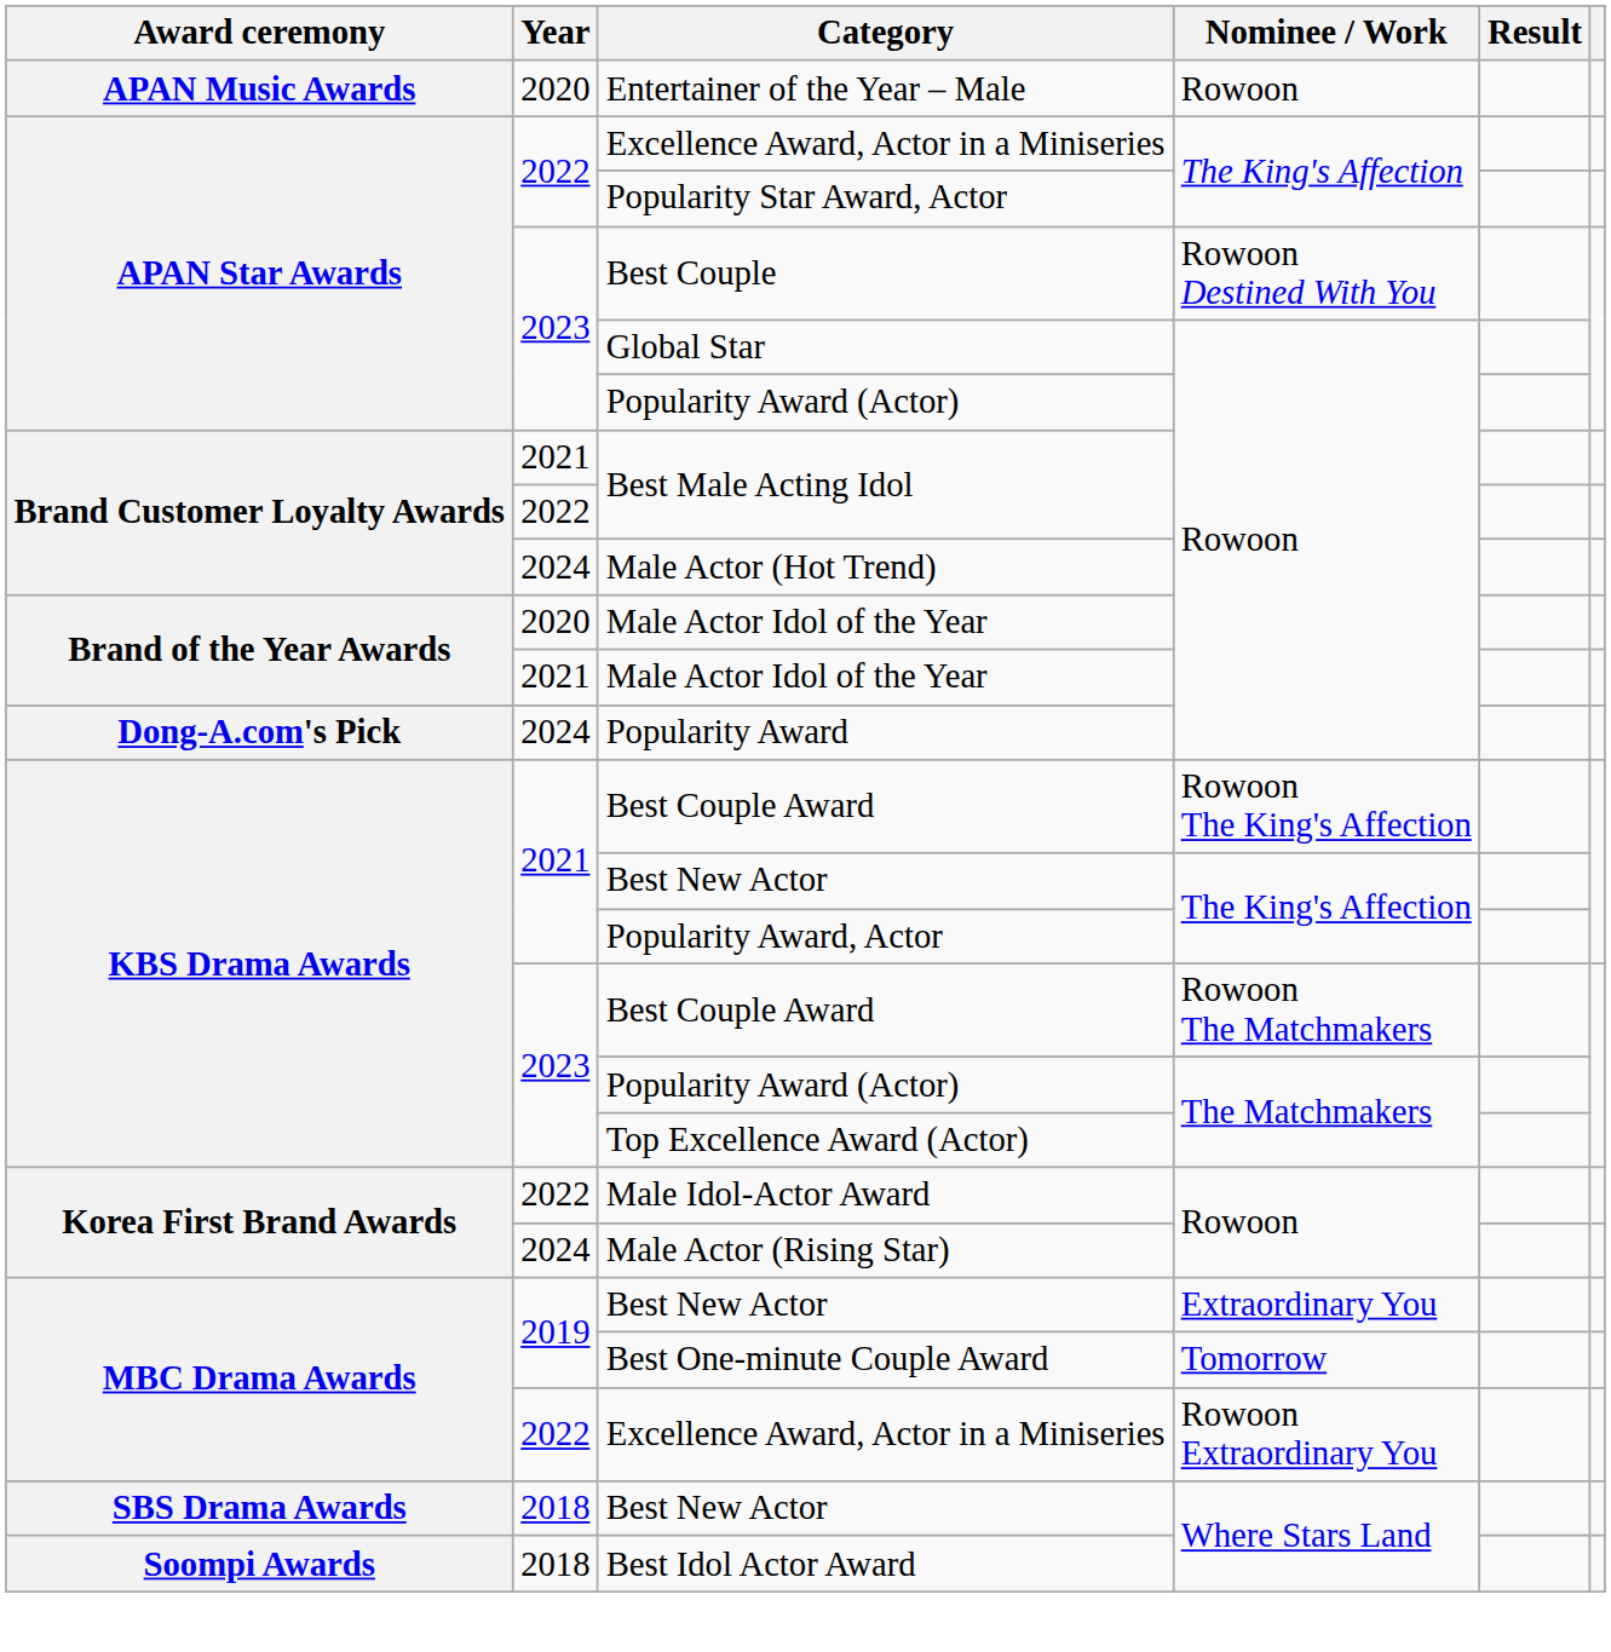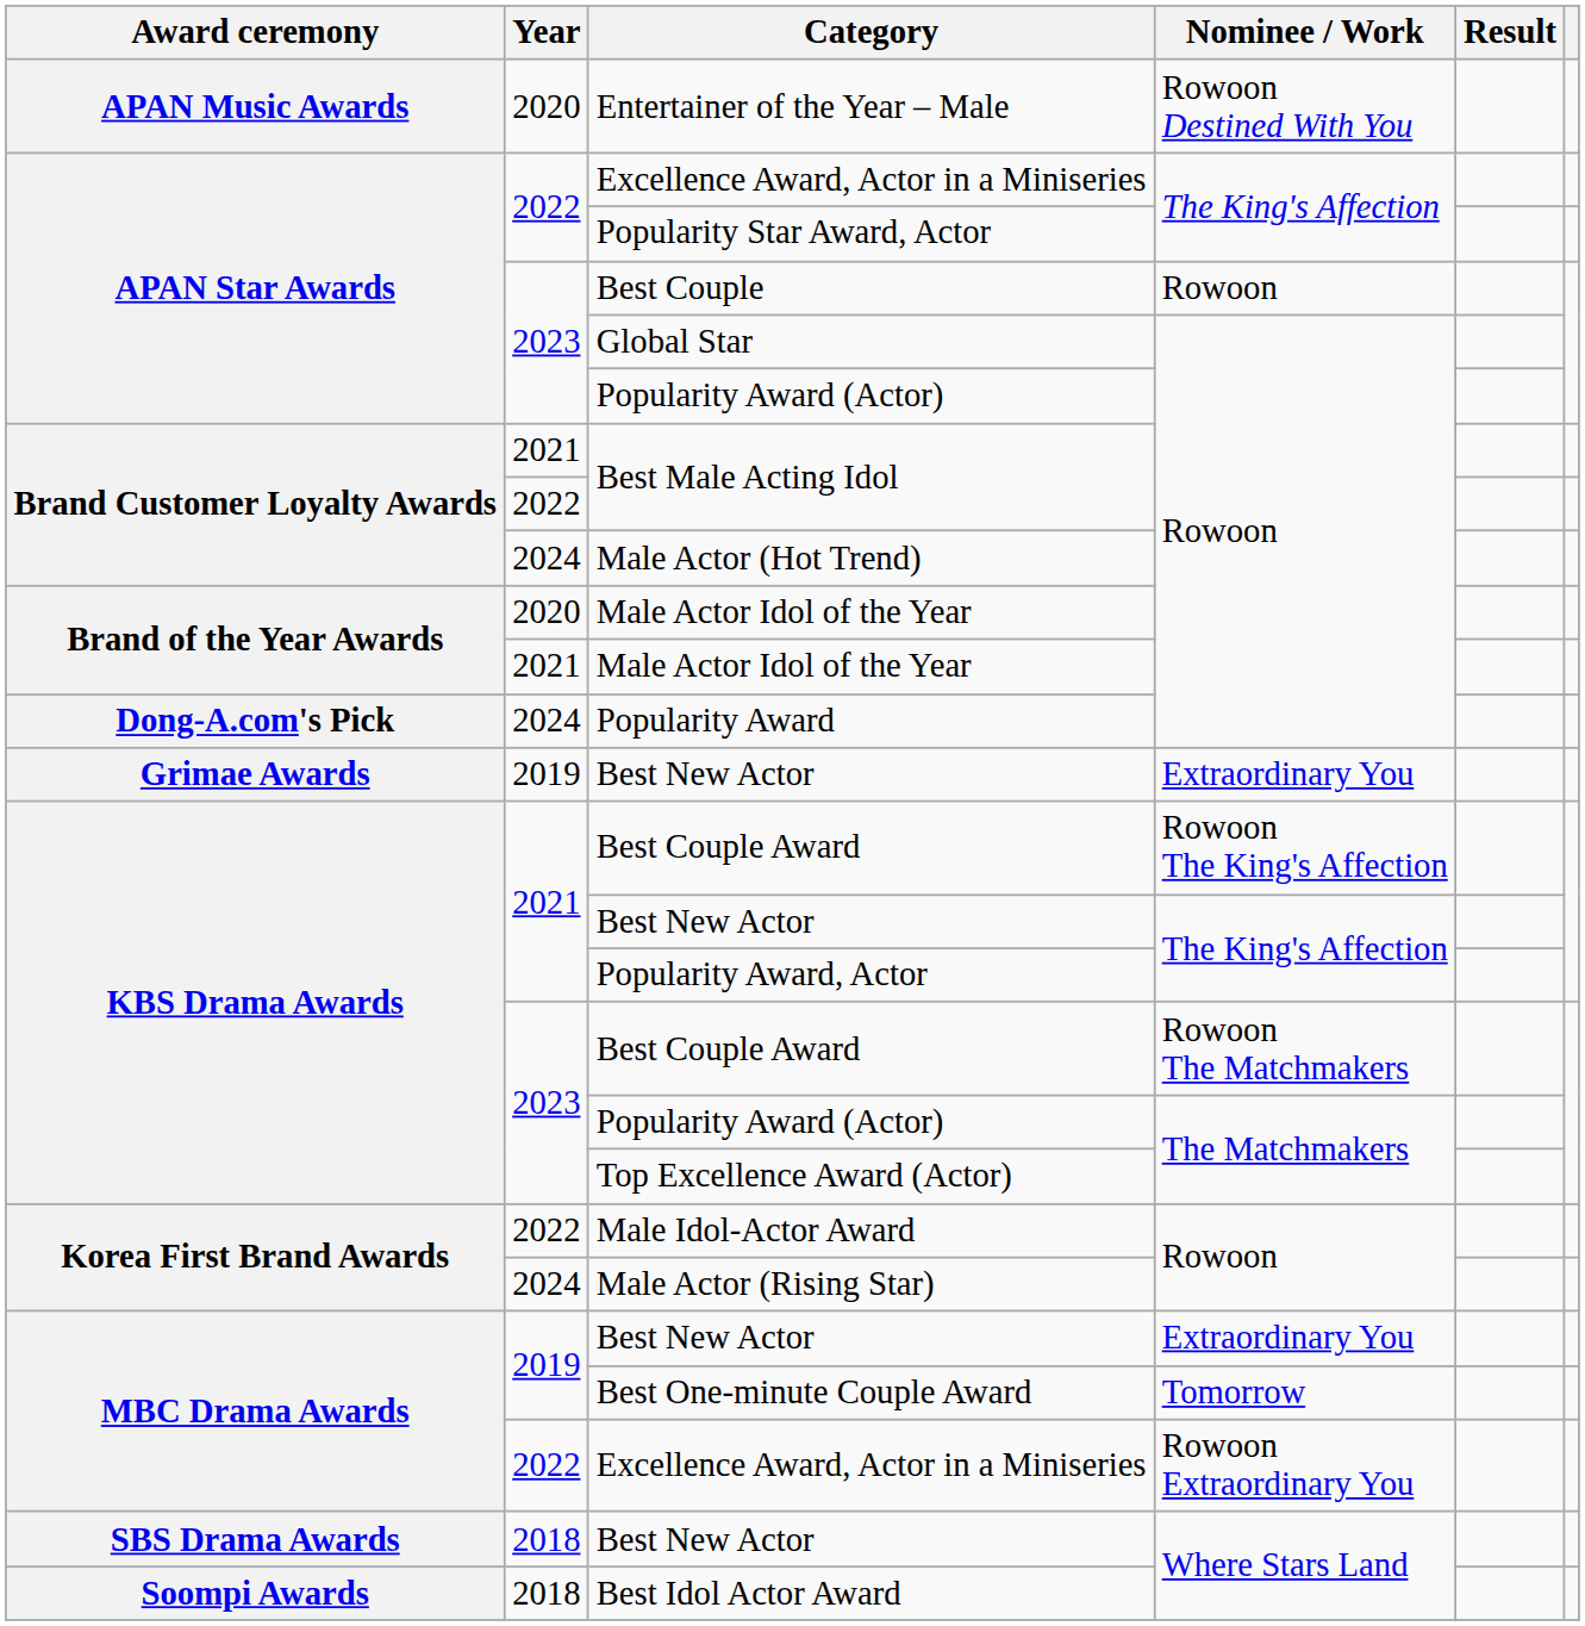 <table class="wikitable plainrowheaders sortable">
 <tr>
 <th scope="col">Award ceremony</th>
 <th scope="col">Year</th>
 <th scope="col">Category</th>
 <th scope="col">Nominee / Work</th>
 <th scope="col">Result</th>
 <th scope="col" class="unsortable"></th>
 </tr>
 <tr>
 <th scope="row"><a href='#'>APAN Music Awards</a></th>
 <td style="text-align:center">2020</td>
 <td>Entertainer of the Year – Male</td>
-<td>Rowoon</td>
+<td>Rowoon <br><em><a href='#'>Destined With You</a></td>
 <td></td>
 <td style="text-align:center"></td>
 </tr>
 <tr>
 <th scope="row" rowspan="5"><a href='#'>APAN Star Awards</a></th>
 <td rowspan="2" style="text-align:center"><a href='#'>2022</a></td>
 <td>Excellence Award, Actor in a Miniseries</td>
 <td rowspan="2"><em><a href='#'>The King's Affection</a></em></td>
 <td></td>
 <td style="text-align:center"></td>
 </tr>
 <tr>
 <td>Popularity Star Award, Actor</td>
 <td></td>
 <td style="text-align:center"></td>
 </tr>
 <tr>
 <td rowspan="3" style="text-align:center"><a href='#'>2023</a></td>
 <td>Best Couple</td>
-<td>Rowoon <br><em><a href='#'>Destined With You</a></td>
+<td>Rowoon</td>
 <td></td>
 <td rowspan="3" style="text-align:center"></td>
 </tr>
 <tr>
 <td>Global Star</td>
 <td rowspan="8">Rowoon</td>
 <td></td>
 </tr>
 <tr>
 <td>Popularity Award (Actor)</td>
 <td></td>
 </tr>
 <tr>
 <th scope="row" rowspan="3">Brand Customer Loyalty Awards</th>
 <td style="text-align:center">2021</td>
 <td rowspan="2">Best Male Acting Idol</td>
 <td></td>
 <td style="text-align:center"></td>
 </tr>
 <tr>
 <td style="text-align:center">2022</td>
 <td></td>
 <td style="text-align:center"></td>
 </tr>
 <tr>
 <td style="text-align:center">2024</td>
 <td>Male Actor (Hot Trend)</td>
 <td></td>
 <td style="text-align:center"></td>
 </tr>
 <tr>
 <th scope="row" rowspan="2">Brand of the Year Awards</th>
 <td style="text-align:center">2020</td>
 <td>Male Actor Idol of the Year</td>
 <td></td>
 <td style="text-align:center"></td>
 </tr>
 <tr>
 <td style="text-align:center">2021</td>
 <td>Male Actor Idol of the Year</td>
 <td></td>
 <td style="text-align:center"></td>
 </tr>
 <tr>
 <th scope="row"><a href='#'>Dong-A.com</a>'s Pick</th>
 <td style="text-align:center">2024</td>
 <td>Popularity Award</td>
+<td></td>
+<td style="text-align:center"></td>
+</tr>
+<tr>
+<th scope="row"><a href='#'>Grimae Awards</a></th>
+<td style="text-align:center">2019</td>
+<td>Best New Actor</td>
+<td></em><a href='#'>Extraordinary You</a><em></td>
 <td></td>
 <td style="text-align:center"></td>
 </tr>
 <tr>
 <th scope="row" rowspan="6"><a href='#'>KBS Drama Awards</a></th>
 <td rowspan="3" style="text-align:center"><a href='#'>2021</a></td>
 <td>Best Couple Award</td>
 <td>Rowoon <br></em><a href='#'>The King's Affection</a><em></td>
 <td></td>
 <td rowspan="3" style="text-align:center"></td>
 </tr>
 <tr>
 <td>Best New Actor</td>
 <td rowspan="2"></em><a href='#'>The King's Affection</a><em></td>
 <td></td>
 </tr>
 <tr>
 <td>Popularity Award, Actor</td>
 <td></td>
 </tr>
 <tr>
 <td rowspan="3" style="text-align:center"><a href='#'>2023</a></td>
 <td>Best Couple Award</td>
 <td>Rowoon <br></em><a href='#'>The Matchmakers</a><em></td>
 <td></td>
 <td rowspan="3" style="text-align:center"></td>
 </tr>
 <tr>
 <td>Popularity Award (Actor)</td>
 <td rowspan="2"></em><a href='#'>The Matchmakers</a><em></td>
 <td></td>
 </tr>
 <tr>
 <td>Top Excellence Award (Actor)</td>
 <td></td>
 </tr>
 <tr>
 <th scope="row" rowspan="2">Korea First Brand Awards</th>
 <td style="text-align:center">2022</td>
 <td>Male Idol-Actor Award</td>
 <td rowspan="2">Rowoon</td>
 <td></td>
 <td style="text-align:center"></td>
 </tr>
 <tr>
 <td style="text-align:center">2024</td>
 <td>Male Actor (Rising Star)</td>
 <td></td>
 <td style="text-align:center"></td>
 </tr>
 <tr>
 <th scope="row" rowspan="3"><a href='#'>MBC Drama Awards</a></th>
 <td rowspan="2" style="text-align:center"><a href='#'>2019</a></td>
 <td>Best New Actor</td>
 <td></em><a href='#'>Extraordinary You</a><em></td>
 <td></td>
 <td style="text-align:center"></td>
 </tr>
 <tr>
 <td>Best One-minute Couple Award</td>
 <td></em><a href='#'>Tomorrow</a><em></td>
 <td></td>
 <td style="text-align:center"></td>
 </tr>
 <tr>
 <td style="text-align:center"><a href='#'>2022</a></td>
 <td>Excellence Award, Actor in a Miniseries</td>
 <td>Rowoon  <br> </em><a href='#'>Extraordinary You</a><em></td>
 <td></td>
 <td style="text-align:center"></td>
 </tr>
 <tr>
 <th scope="row"><a href='#'>SBS Drama Awards</a></th>
 <td style="text-align:center"><a href='#'>2018</a></td>
 <td>Best New Actor</td>
 <td rowspan="2"></em><a href='#'>Where Stars Land</a><em></td>
 <td></td>
 <td style="text-align:center"></td>
 </tr>
 <tr>
 <th scope="row"><a href='#'>Soompi Awards</a></th>
 <td style="text-align:center">2018</td>
 <td>Best Idol Actor Award</td>
 <td></td>
 <td style="text-align:center"></td>
 </tr>
 </table>
